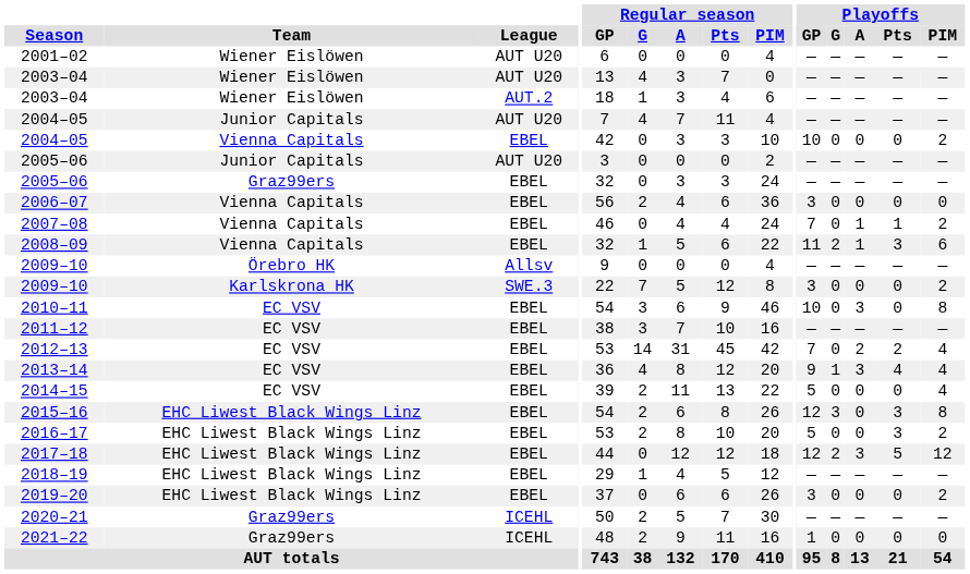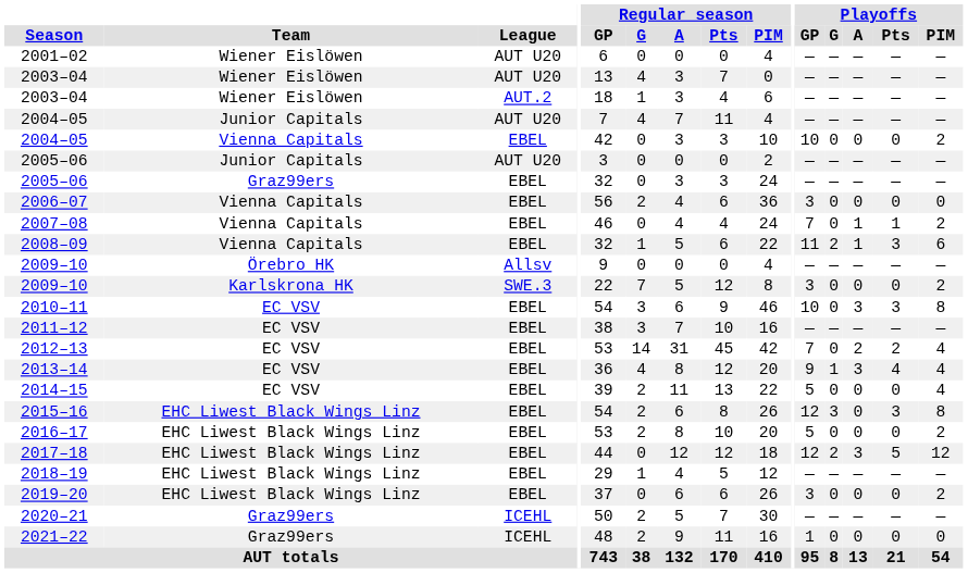 <table border="0" cellpadding="1" cellspacing="0" style="text-align:center; width:60em">
 <tr bgcolor="#e0e0e0">
 <th colspan="3" bgcolor="#ffffff"></th>
 <th rowspan="99" bgcolor="#ffffff"></th>
 <th colspan="5"><a href='#'>Regular season</a></th>
 <th rowspan="99" bgcolor="#ffffff"></th>
 <th colspan="5"><a href='#'>Playoffs</a></th>
 </tr>
 <tr bgcolor="#e0e0e0">
 <th><a href='#'>Season</a></th>
 <th>Team</th>
 <th>League</th>
 <th>GP</th>
 <th><a href='#'>G</a></th>
 <th><a href='#'>A</a></th>
 <th><a href='#'>Pts</a></th>
 <th><a href='#'>PIM</a></th>
 <th>GP</th>
 <th>G</th>
 <th>A</th>
 <th>Pts</th>
 <th>PIM</th>
 </tr>
 <tr>
 <td>2001–02</td>
 <td>Wiener Eislöwen</td>
 <td>AUT U20</td>
 <td>6</td>
 <td>0</td>
 <td>0</td>
 <td>0</td>
 <td>4</td>
 <td>—</td>
 <td>—</td>
 <td>—</td>
 <td>—</td>
 <td>—</td>
 </tr>
 <tr bgcolor="#f0f0f0">
 <td>2003–04</td>
 <td>Wiener Eislöwen</td>
 <td>AUT U20</td>
 <td>13</td>
 <td>4</td>
 <td>3</td>
 <td>7</td>
 <td>0</td>
 <td>—</td>
 <td>—</td>
 <td>—</td>
 <td>—</td>
 <td>—</td>
 </tr>
 <tr>
 <td>2003–04</td>
 <td>Wiener Eislöwen</td>
 <td><a href='#'>AUT.2</a></td>
 <td>18</td>
 <td>1</td>
 <td>3</td>
 <td>4</td>
 <td>6</td>
 <td>—</td>
 <td>—</td>
 <td>—</td>
 <td>—</td>
 <td>—</td>
 </tr>
 <tr bgcolor="#f0f0f0">
 <td>2004–05</td>
 <td>Junior Capitals</td>
 <td>AUT U20</td>
 <td>7</td>
 <td>4</td>
 <td>7</td>
 <td>11</td>
 <td>4</td>
 <td>—</td>
 <td>—</td>
 <td>—</td>
 <td>—</td>
 <td>—</td>
 </tr>
 <tr>
 <td><a href='#'>2004–05</a></td>
 <td><a href='#'>Vienna Capitals</a></td>
 <td><a href='#'>EBEL</a></td>
 <td>42</td>
 <td>0</td>
 <td>3</td>
 <td>3</td>
 <td>10</td>
 <td>10</td>
 <td>0</td>
 <td>0</td>
 <td>0</td>
 <td>2</td>
 </tr>
 <tr bgcolor="#f0f0f0">
 <td>2005–06</td>
 <td>Junior Capitals</td>
 <td>AUT U20</td>
 <td>3</td>
 <td>0</td>
 <td>0</td>
 <td>0</td>
 <td>2</td>
 <td>—</td>
 <td>—</td>
 <td>—</td>
 <td>—</td>
 <td>—</td>
 </tr>
 <tr>
 <td><a href='#'>2005–06</a></td>
 <td><a href='#'>Graz99ers</a></td>
 <td>EBEL</td>
 <td>32</td>
 <td>0</td>
 <td>3</td>
 <td>3</td>
 <td>24</td>
 <td>—</td>
 <td>—</td>
 <td>—</td>
 <td>—</td>
 <td>—</td>
 </tr>
 <tr bgcolor="#f0f0f0">
 <td><a href='#'>2006–07</a></td>
 <td>Vienna Capitals</td>
 <td>EBEL</td>
 <td>56</td>
 <td>2</td>
 <td>4</td>
 <td>6</td>
 <td>36</td>
 <td>3</td>
 <td>0</td>
 <td>0</td>
 <td>0</td>
 <td>0</td>
 </tr>
 <tr>
 <td><a href='#'>2007–08</a></td>
 <td>Vienna Capitals</td>
 <td>EBEL</td>
 <td>46</td>
 <td>0</td>
 <td>4</td>
 <td>4</td>
 <td>24</td>
 <td>7</td>
 <td>0</td>
 <td>1</td>
 <td>1</td>
 <td>2</td>
 </tr>
 <tr bgcolor="#f0f0f0">
 <td><a href='#'>2008–09</a></td>
 <td>Vienna Capitals</td>
 <td>EBEL</td>
 <td>32</td>
 <td>1</td>
 <td>5</td>
 <td>6</td>
 <td>22</td>
 <td>11</td>
 <td>2</td>
 <td>1</td>
 <td>3</td>
 <td>6</td>
 </tr>
 <tr>
 <td><a href='#'>2009–10</a></td>
 <td><a href='#'>Örebro HK</a></td>
 <td><a href='#'>Allsv</a></td>
 <td>9</td>
 <td>0</td>
 <td>0</td>
 <td>0</td>
 <td>4</td>
 <td>—</td>
 <td>—</td>
 <td>—</td>
 <td>—</td>
 <td>—</td>
 </tr>
 <tr bgcolor="#f0f0f0">
 <td><a href='#'>2009–10</a></td>
 <td><a href='#'>Karlskrona HK</a></td>
 <td><a href='#'>SWE.3</a></td>
 <td>22</td>
 <td>7</td>
 <td>5</td>
 <td>12</td>
 <td>8</td>
 <td>3</td>
 <td>0</td>
 <td>0</td>
 <td>0</td>
 <td>2</td>
 </tr>
 <tr>
 <td><a href='#'>2010–11</a></td>
 <td><a href='#'>EC VSV</a></td>
 <td>EBEL</td>
 <td>54</td>
 <td>3</td>
 <td>6</td>
 <td>9</td>
 <td>46</td>
 <td>10</td>
 <td>0</td>
 <td>3</td>
-<td>0</td>
+<td>3</td>
 <td>8</td>
 </tr>
 <tr bgcolor="#f0f0f0">
 <td><a href='#'>2011–12</a></td>
 <td>EC VSV</td>
 <td>EBEL</td>
 <td>38</td>
 <td>3</td>
 <td>7</td>
 <td>10</td>
 <td>16</td>
 <td>—</td>
 <td>—</td>
 <td>—</td>
 <td>—</td>
 <td>—</td>
 </tr>
 <tr>
 <td><a href='#'>2012–13</a></td>
 <td>EC VSV</td>
 <td>EBEL</td>
 <td>53</td>
 <td>14</td>
 <td>31</td>
 <td>45</td>
 <td>42</td>
 <td>7</td>
 <td>0</td>
 <td>2</td>
 <td>2</td>
 <td>4</td>
 </tr>
 <tr bgcolor="#f0f0f0">
 <td><a href='#'>2013–14</a></td>
 <td>EC VSV</td>
 <td>EBEL</td>
 <td>36</td>
 <td>4</td>
 <td>8</td>
 <td>12</td>
 <td>20</td>
 <td>9</td>
 <td>1</td>
 <td>3</td>
 <td>4</td>
 <td>4</td>
 </tr>
 <tr>
 <td><a href='#'>2014–15</a></td>
 <td>EC VSV</td>
 <td>EBEL</td>
 <td>39</td>
 <td>2</td>
 <td>11</td>
 <td>13</td>
 <td>22</td>
 <td>5</td>
 <td>0</td>
 <td>0</td>
 <td>0</td>
 <td>4</td>
 </tr>
 <tr bgcolor="#f0f0f0">
 <td><a href='#'>2015–16</a></td>
 <td><a href='#'>EHC Liwest Black Wings Linz</a></td>
 <td>EBEL</td>
 <td>54</td>
 <td>2</td>
 <td>6</td>
 <td>8</td>
 <td>26</td>
 <td>12</td>
 <td>3</td>
 <td>0</td>
 <td>3</td>
 <td>8</td>
 </tr>
 <tr>
 <td><a href='#'>2016–17</a></td>
 <td>EHC Liwest Black Wings Linz</td>
 <td>EBEL</td>
 <td>53</td>
 <td>2</td>
 <td>8</td>
 <td>10</td>
 <td>20</td>
 <td>5</td>
 <td>0</td>
 <td>0</td>
-<td>3</td>
+<td>0</td>
 <td>2</td>
 </tr>
 <tr bgcolor="#f0f0f0">
 <td><a href='#'>2017–18</a></td>
 <td>EHC Liwest Black Wings Linz</td>
 <td>EBEL</td>
 <td>44</td>
 <td>0</td>
 <td>12</td>
 <td>12</td>
 <td>18</td>
 <td>12</td>
 <td>2</td>
 <td>3</td>
 <td>5</td>
 <td>12</td>
 </tr>
 <tr>
 <td><a href='#'>2018–19</a></td>
 <td>EHC Liwest Black Wings Linz</td>
 <td>EBEL</td>
 <td>29</td>
 <td>1</td>
 <td>4</td>
 <td>5</td>
 <td>12</td>
 <td>—</td>
 <td>—</td>
 <td>—</td>
 <td>—</td>
 <td>—</td>
 </tr>
 <tr bgcolor="#f0f0f0">
 <td><a href='#'>2019–20</a></td>
 <td>EHC Liwest Black Wings Linz</td>
 <td>EBEL</td>
 <td>37</td>
 <td>0</td>
 <td>6</td>
 <td>6</td>
 <td>26</td>
 <td>3</td>
 <td>0</td>
 <td>0</td>
 <td>0</td>
 <td>2</td>
 </tr>
 <tr>
 <td><a href='#'>2020–21</a></td>
 <td><a href='#'>Graz99ers</a></td>
 <td><a href='#'>ICEHL</a></td>
 <td>50</td>
 <td>2</td>
 <td>5</td>
 <td>7</td>
 <td>30</td>
 <td>—</td>
 <td>—</td>
 <td>—</td>
 <td>—</td>
 <td>—</td>
 </tr>
 <tr bgcolor="#f0f0f0">
 <td><a href='#'>2021–22</a></td>
 <td>Graz99ers</td>
 <td>ICEHL</td>
 <td>48</td>
 <td>2</td>
 <td>9</td>
 <td>11</td>
 <td>16</td>
 <td>1</td>
 <td>0</td>
 <td>0</td>
 <td>0</td>
 <td>0</td>
 </tr>
 <tr bgcolor="#e0e0e0">
 <th colspan="3">AUT totals</th>
 <th>743</th>
 <th>38</th>
 <th>132</th>
 <th>170</th>
 <th>410</th>
 <th>95</th>
 <th>8</th>
 <th>13</th>
 <th>21</th>
 <th>54</th>
 </tr>
 </table>
